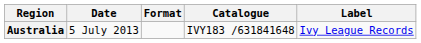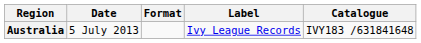 <table class="wikitable plainrowheaders">
 <tr>
 <th scope="col">Region</th>
 <th scope="col">Date</th>
 <th scope="col">Format</th>
+<th scope="col">Label</th>
 <th scope="col">Catalogue</th>
-<th scope="col">Label</th>
 </tr>
 <tr>
 <th scope="row">Australia</th>
 <td>5 July 2013</td>
 <td></td>
+<td><a href='#'>Ivy League Records</a></td>
 <td>IVY183 /631841648</td>
-<td><a href='#'>Ivy League Records</a></td>
 </tr>
 </table>
